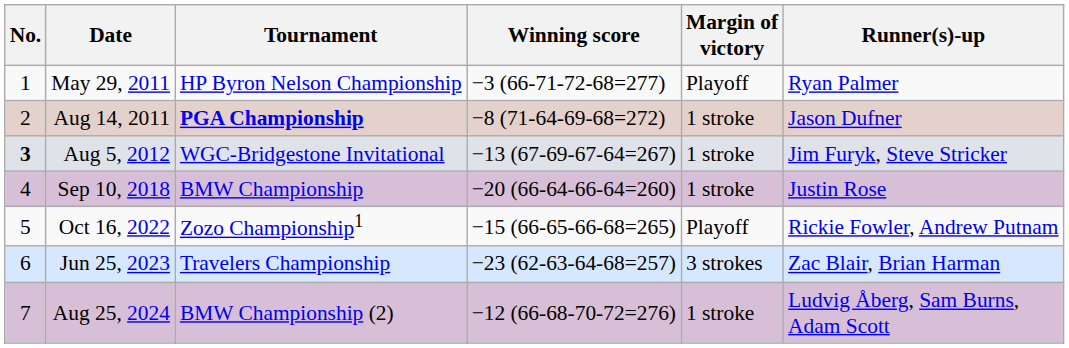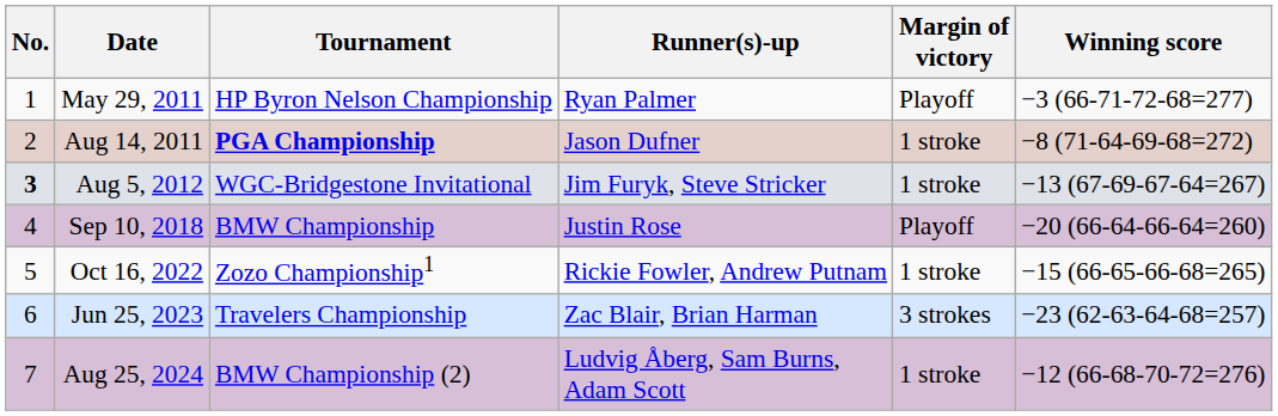 <table class="wikitable" style="font-size:95%;">
 <tr>
 <th>No.</th>
 <th>Date</th>
 <th>Tournament</th>
+<th>Runner(s)-up</th>
+<th>Margin of<br>victory</th>
 <th>Winning score</th>
-<th>Margin of<br>victory</th>
-<th>Runner(s)-up</th>
 </tr>
 <tr>
 <td align=center>1</td>
 <td align=right>May 29, <a href='#'>2011</a></td>
 <td><a href='#'>HP Byron Nelson Championship</a></td>
+<td> <a href='#'>Ryan Palmer</a></td>
+<td>Playoff</td>
 <td>−3 (66-71-72-68=277)</td>
-<td>Playoff</td>
-<td> <a href='#'>Ryan Palmer</a></td>
 </tr>
 <tr style="background:#e5d1cb;">
 <td align=center>2</td>
 <td align=right>Aug 14, 2011</td>
 <td><strong><a href='#'>PGA Championship</a></strong></td>
+<td> <a href='#'>Jason Dufner</a></td>
+<td>1 stroke</td>
 <td>−8 (71-64-69-68=272)</td>
-<td>1 stroke</td>
-<td> <a href='#'>Jason Dufner</a></td>
 </tr>
 <tr style="background:#dfe2e9;">
 <td align=center><strong>3</strong></td>
 <td align=right>Aug 5, <a href='#'>2012</a></td>
 <td><a href='#'>WGC-Bridgestone Invitational</a></td>
+<td> <a href='#'>Jim Furyk</a>,  <a href='#'>Steve Stricker</a></td>
+<td>1 stroke</td>
 <td>−13 (67-69-67-64=267)</td>
-<td>1 stroke</td>
-<td> <a href='#'>Jim Furyk</a>,  <a href='#'>Steve Stricker</a></td>
 </tr>
 <tr style="background:thistle;">
 <td align=center>4</td>
 <td align=right>Sep 10, <a href='#'>2018</a></td>
 <td><a href='#'>BMW Championship</a></td>
+<td> <a href='#'>Justin Rose</a></td>
+<td>Playoff</td>
 <td>−20 (66-64-66-64=260)</td>
-<td>1 stroke</td>
-<td> <a href='#'>Justin Rose</a></td>
 </tr>
 <tr>
 <td align=center>5</td>
 <td align=right>Oct 16, <a href='#'>2022</a></td>
 <td><a href='#'>Zozo Championship</a><sup>1</sup></td>
+<td> <a href='#'>Rickie Fowler</a>,  <a href='#'>Andrew Putnam</a></td>
+<td>1 stroke</td>
 <td>−15 (66-65-66-68=265)</td>
-<td>Playoff</td>
-<td> <a href='#'>Rickie Fowler</a>,  <a href='#'>Andrew Putnam</a></td>
 </tr>
 <tr style="background:#D6E8FF;">
 <td align=center>6</td>
 <td align=right>Jun 25, <a href='#'>2023</a></td>
 <td><a href='#'>Travelers Championship</a></td>
+<td> <a href='#'>Zac Blair</a>,  <a href='#'>Brian Harman</a></td>
+<td>3 strokes</td>
 <td>−23 (62-63-64-68=257)</td>
-<td>3 strokes</td>
-<td> <a href='#'>Zac Blair</a>,  <a href='#'>Brian Harman</a></td>
 </tr>
 <tr style="background:thistle;">
 <td align=center>7</td>
 <td align=right>Aug 25, <a href='#'>2024</a></td>
 <td><a href='#'>BMW Championship</a> (2)</td>
+<td> <a href='#'>Ludvig Åberg</a>,  <a href='#'>Sam Burns</a>,<br>  <a href='#'>Adam Scott</a></td>
+<td>1 stroke</td>
 <td>−12 (66-68-70-72=276)</td>
-<td>1 stroke</td>
-<td> <a href='#'>Ludvig Åberg</a>,  <a href='#'>Sam Burns</a>,<br>  <a href='#'>Adam Scott</a></td>
 </tr>
 </table>
